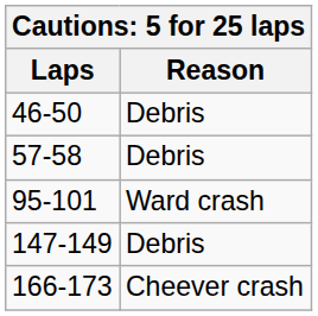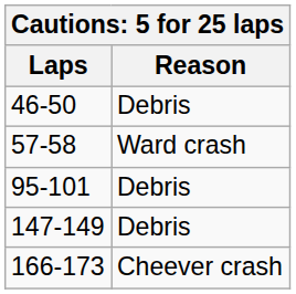 <table class="wikitable">
 <tr>
 <th colspan=2>Cautions: 5 for 25 laps</th>
 </tr>
 <tr>
 <th>Laps</th>
 <th>Reason</th>
 </tr>
 <tr>
 <td>46-50</td>
 <td>Debris</td>
 </tr>
 <tr>
 <td>57-58</td>
-<td>Debris</td>
+<td>Ward crash</td>
 </tr>
 <tr>
 <td>95-101</td>
-<td>Ward crash</td>
+<td>Debris</td>
 </tr>
 <tr>
 <td>147-149</td>
 <td>Debris</td>
 </tr>
 <tr>
 <td>166-173</td>
 <td>Cheever crash</td>
 </tr>
 </table>
